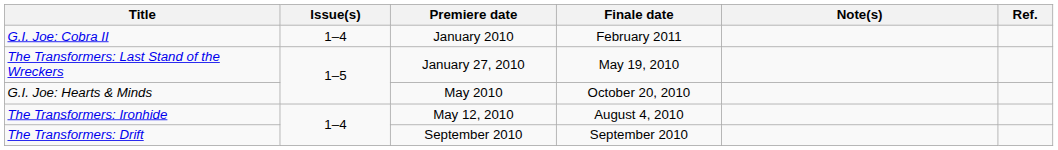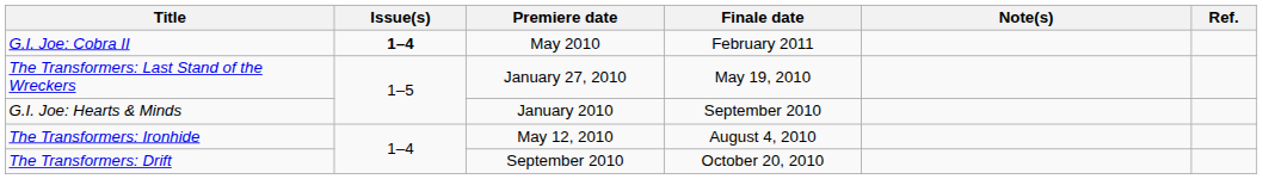 <table class="wikitable" width="100%">
 <tr>
 <th scope="col" width="25%">Title</th>
 <th scope="col" width="10%">Issue(s)</th>
 <th scope="col" width="15%">Premiere date</th>
 <th scope="col" width="15%">Finale date</th>
 <th scope="col" width="25%">Note(s)</th>
 <th scope="col" width="5%">Ref.</th>
 </tr>
 <tr>
 <td><em><a href='#'>G.I. Joe: Cobra II</a></em></td>
-<td style="text-align: center;">1–4</td>
-<td style="text-align: center;">January 2010</td>
+<td style="text-align: center;"><strong>1–4</strong></td>
+<td style="text-align: center;">May 2010</td>
 <td style="text-align: center;">February 2011</td>
 <td></td>
 <td></td>
 </tr>
 <tr>
 <td><em><a href='#'>The Transformers: Last Stand of the Wreckers</a></em></td>
 <td rowspan="2" style="text-align: center;">1–5</td>
 <td style="text-align: center;">January 27, 2010</td>
 <td style="text-align: center;">May 19, 2010</td>
 <td></td>
 <td></td>
 </tr>
 <tr>
 <td><em>G.I. Joe: Hearts & Minds</em></td>
-<td style="text-align: center;">May 2010</td>
-<td style="text-align: center;">October 20, 2010</td>
+<td style="text-align: center;">January 2010</td>
+<td style="text-align: center;">September 2010</td>
 <td></td>
 <td></td>
 </tr>
 <tr>
 <td><em><a href='#'>The Transformers: Ironhide</a></em></td>
 <td rowspan="2" style="text-align: center;">1–4</td>
 <td style="text-align: center;">May 12, 2010</td>
 <td style="text-align: center;">August 4, 2010</td>
 <td></td>
 <td></td>
 </tr>
 <tr>
 <td><em><a href='#'>The Transformers: Drift</a></em></td>
 <td style="text-align: center;">September 2010</td>
-<td style="text-align: center;">September 2010</td>
+<td style="text-align: center;">October 20, 2010</td>
 <td></td>
 <td></td>
 </tr>
 </table>
